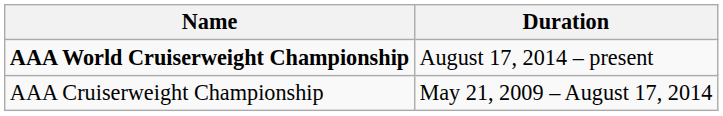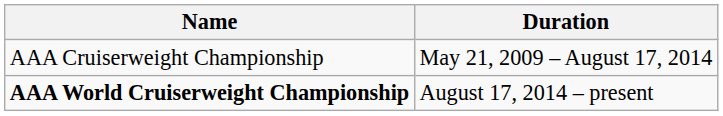 <table class="wikitable">
 <tr>
 <th>Name</th>
 <th>Duration</th>
 </tr>
 <tr>
+<td>AAA Cruiserweight Championship</td>
+<td>May 21, 2009 – August 17, 2014</td>
+</tr>
+<tr>
 <td><strong>AAA World Cruiserweight Championship</strong></td>
 <td>August 17, 2014 – present</td>
 </tr>
-<tr>
-<td>AAA Cruiserweight Championship</td>
-<td>May 21, 2009 – August 17, 2014</td>
-</tr>
 </table>
